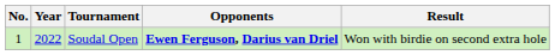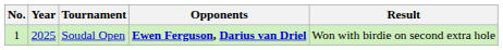 <table class="wikitable" style="font-size:95%;">
 <tr>
 <th>No.</th>
 <th>Year</th>
 <th>Tournament</th>
 <th>Opponents</th>
 <th>Result</th>
 </tr>
 <tr style="background:#D0F0C0;">
 <td align=center>1</td>
-<td><a href='#'>2022</a></td>
+<td><a href='#'>2025</a></td>
 <td><a href='#'>Soudal Open</a></td>
 <td><strong> <a href='#'>Ewen Ferguson</a>,  <a href='#'>Darius van Driel</a></strong></td>
 <td>Won with birdie on second extra hole</td>
 </tr>
 </table>
